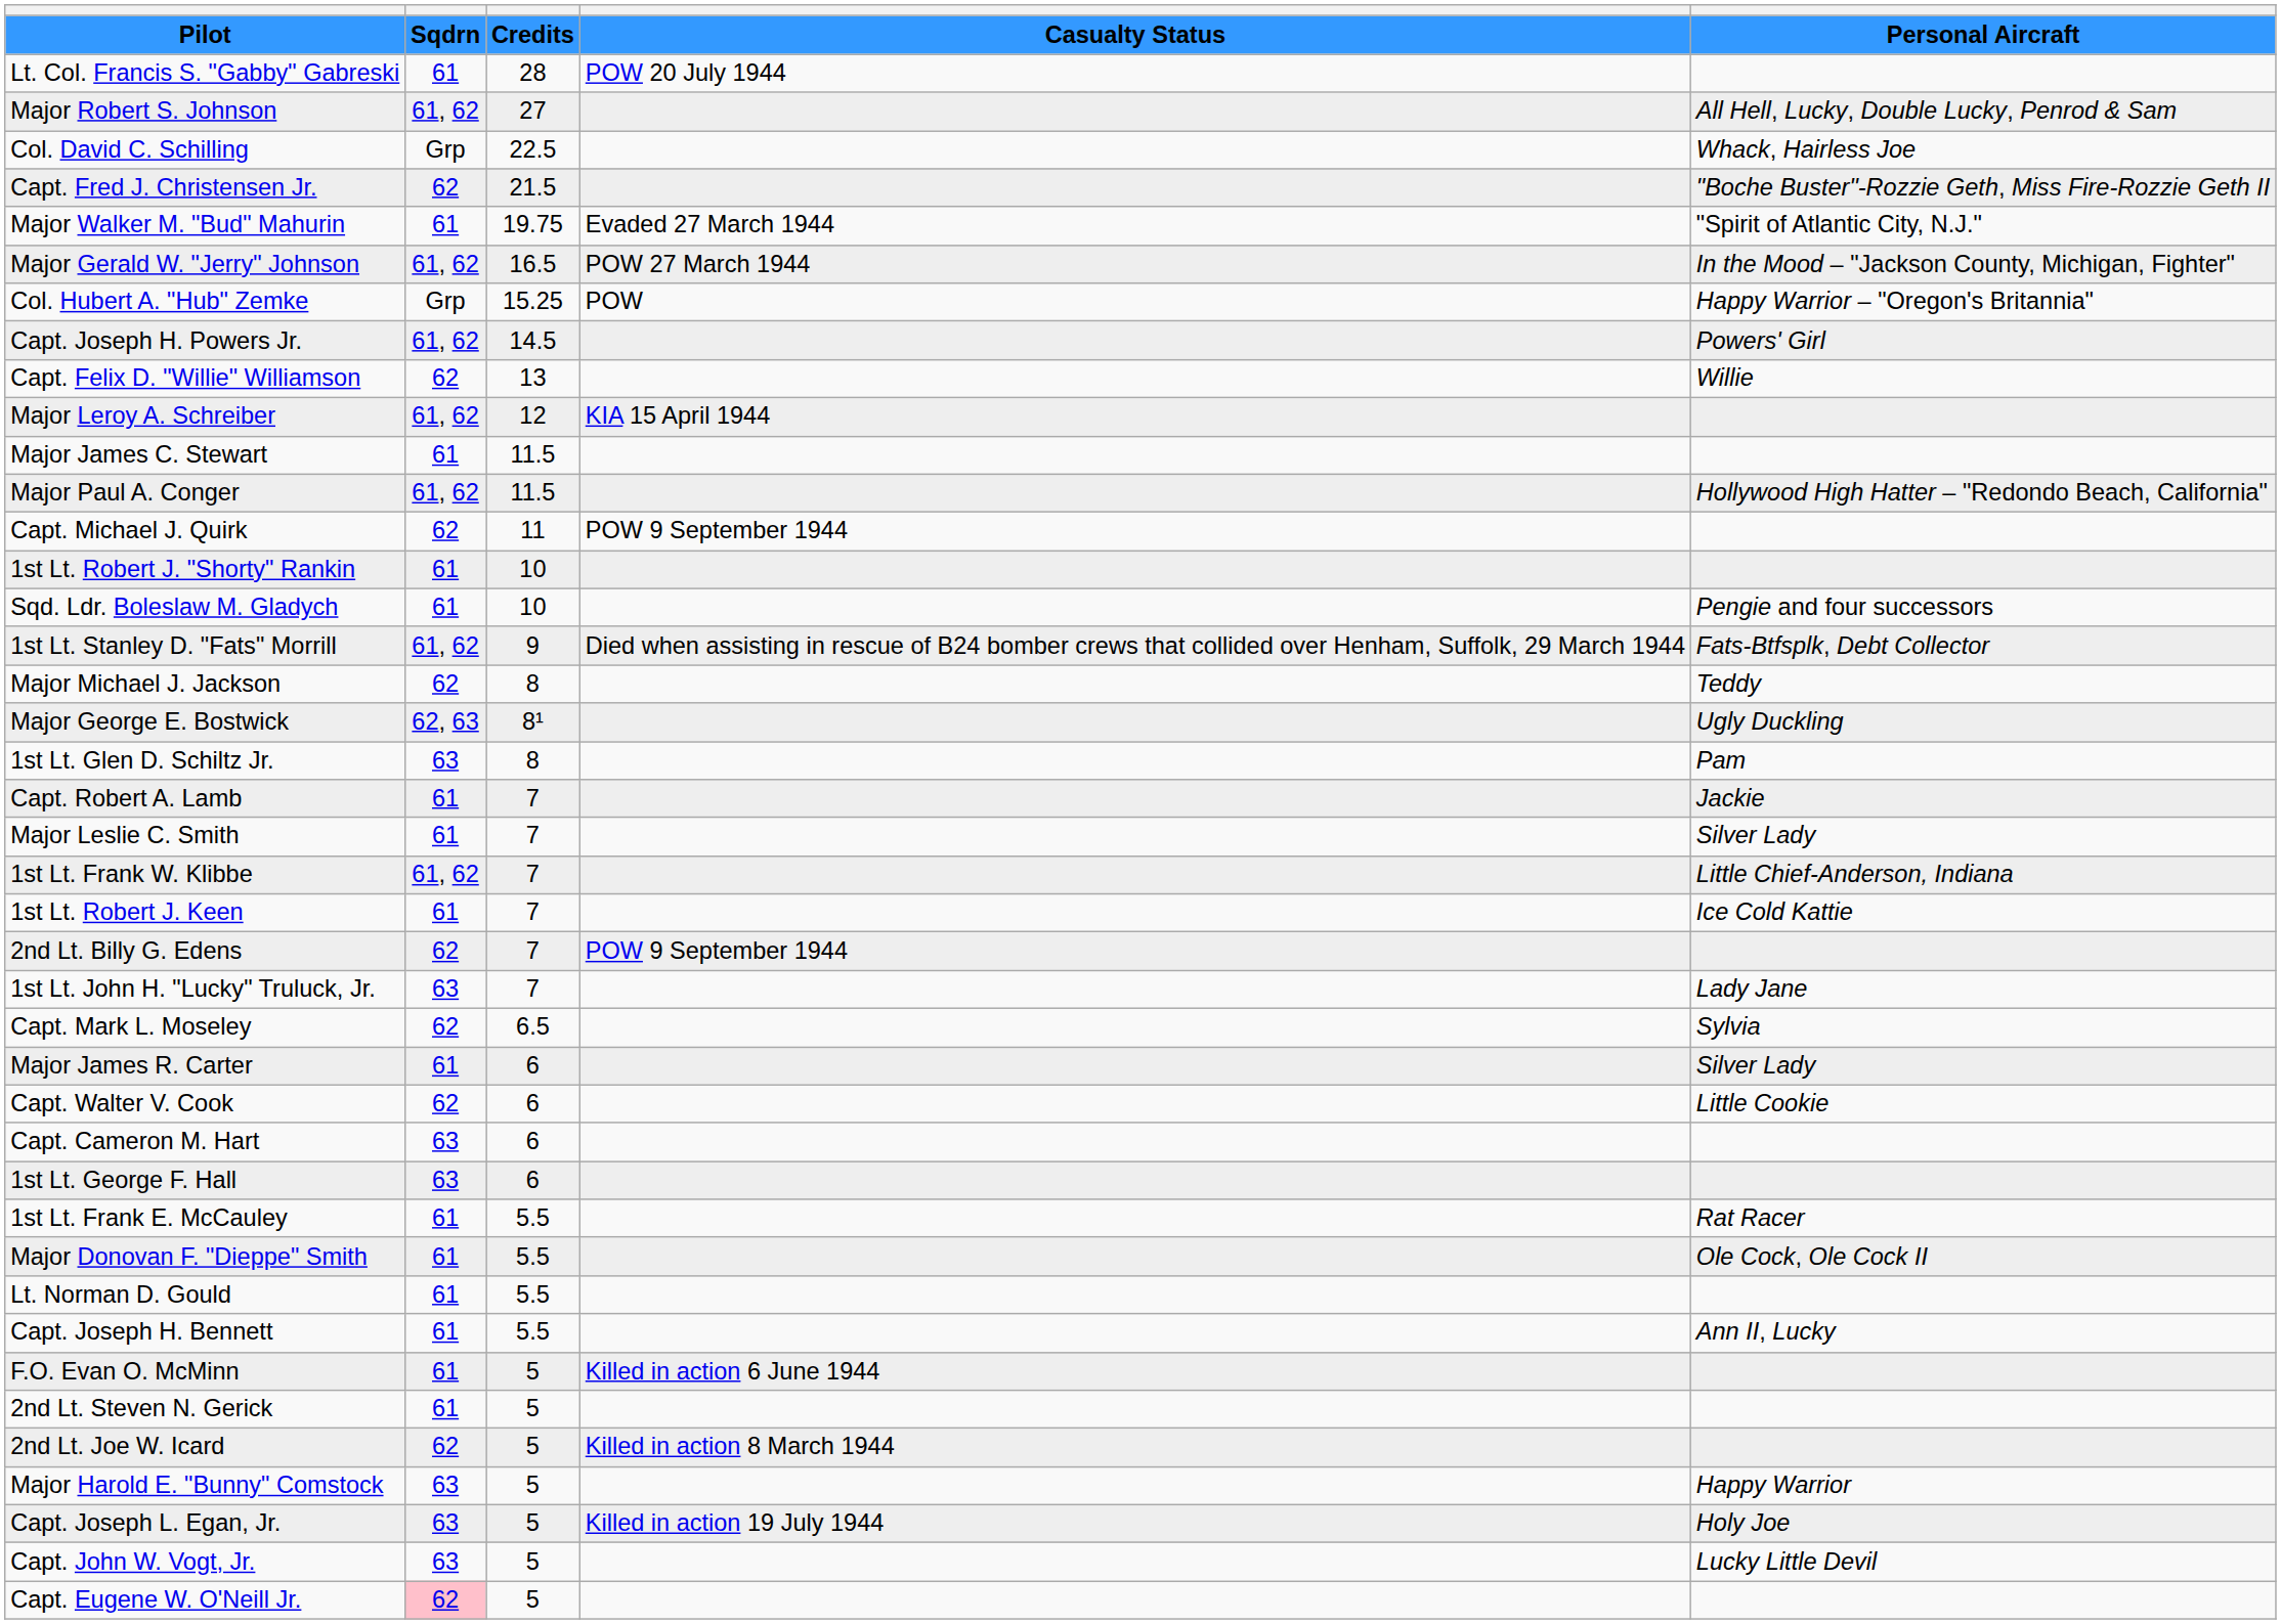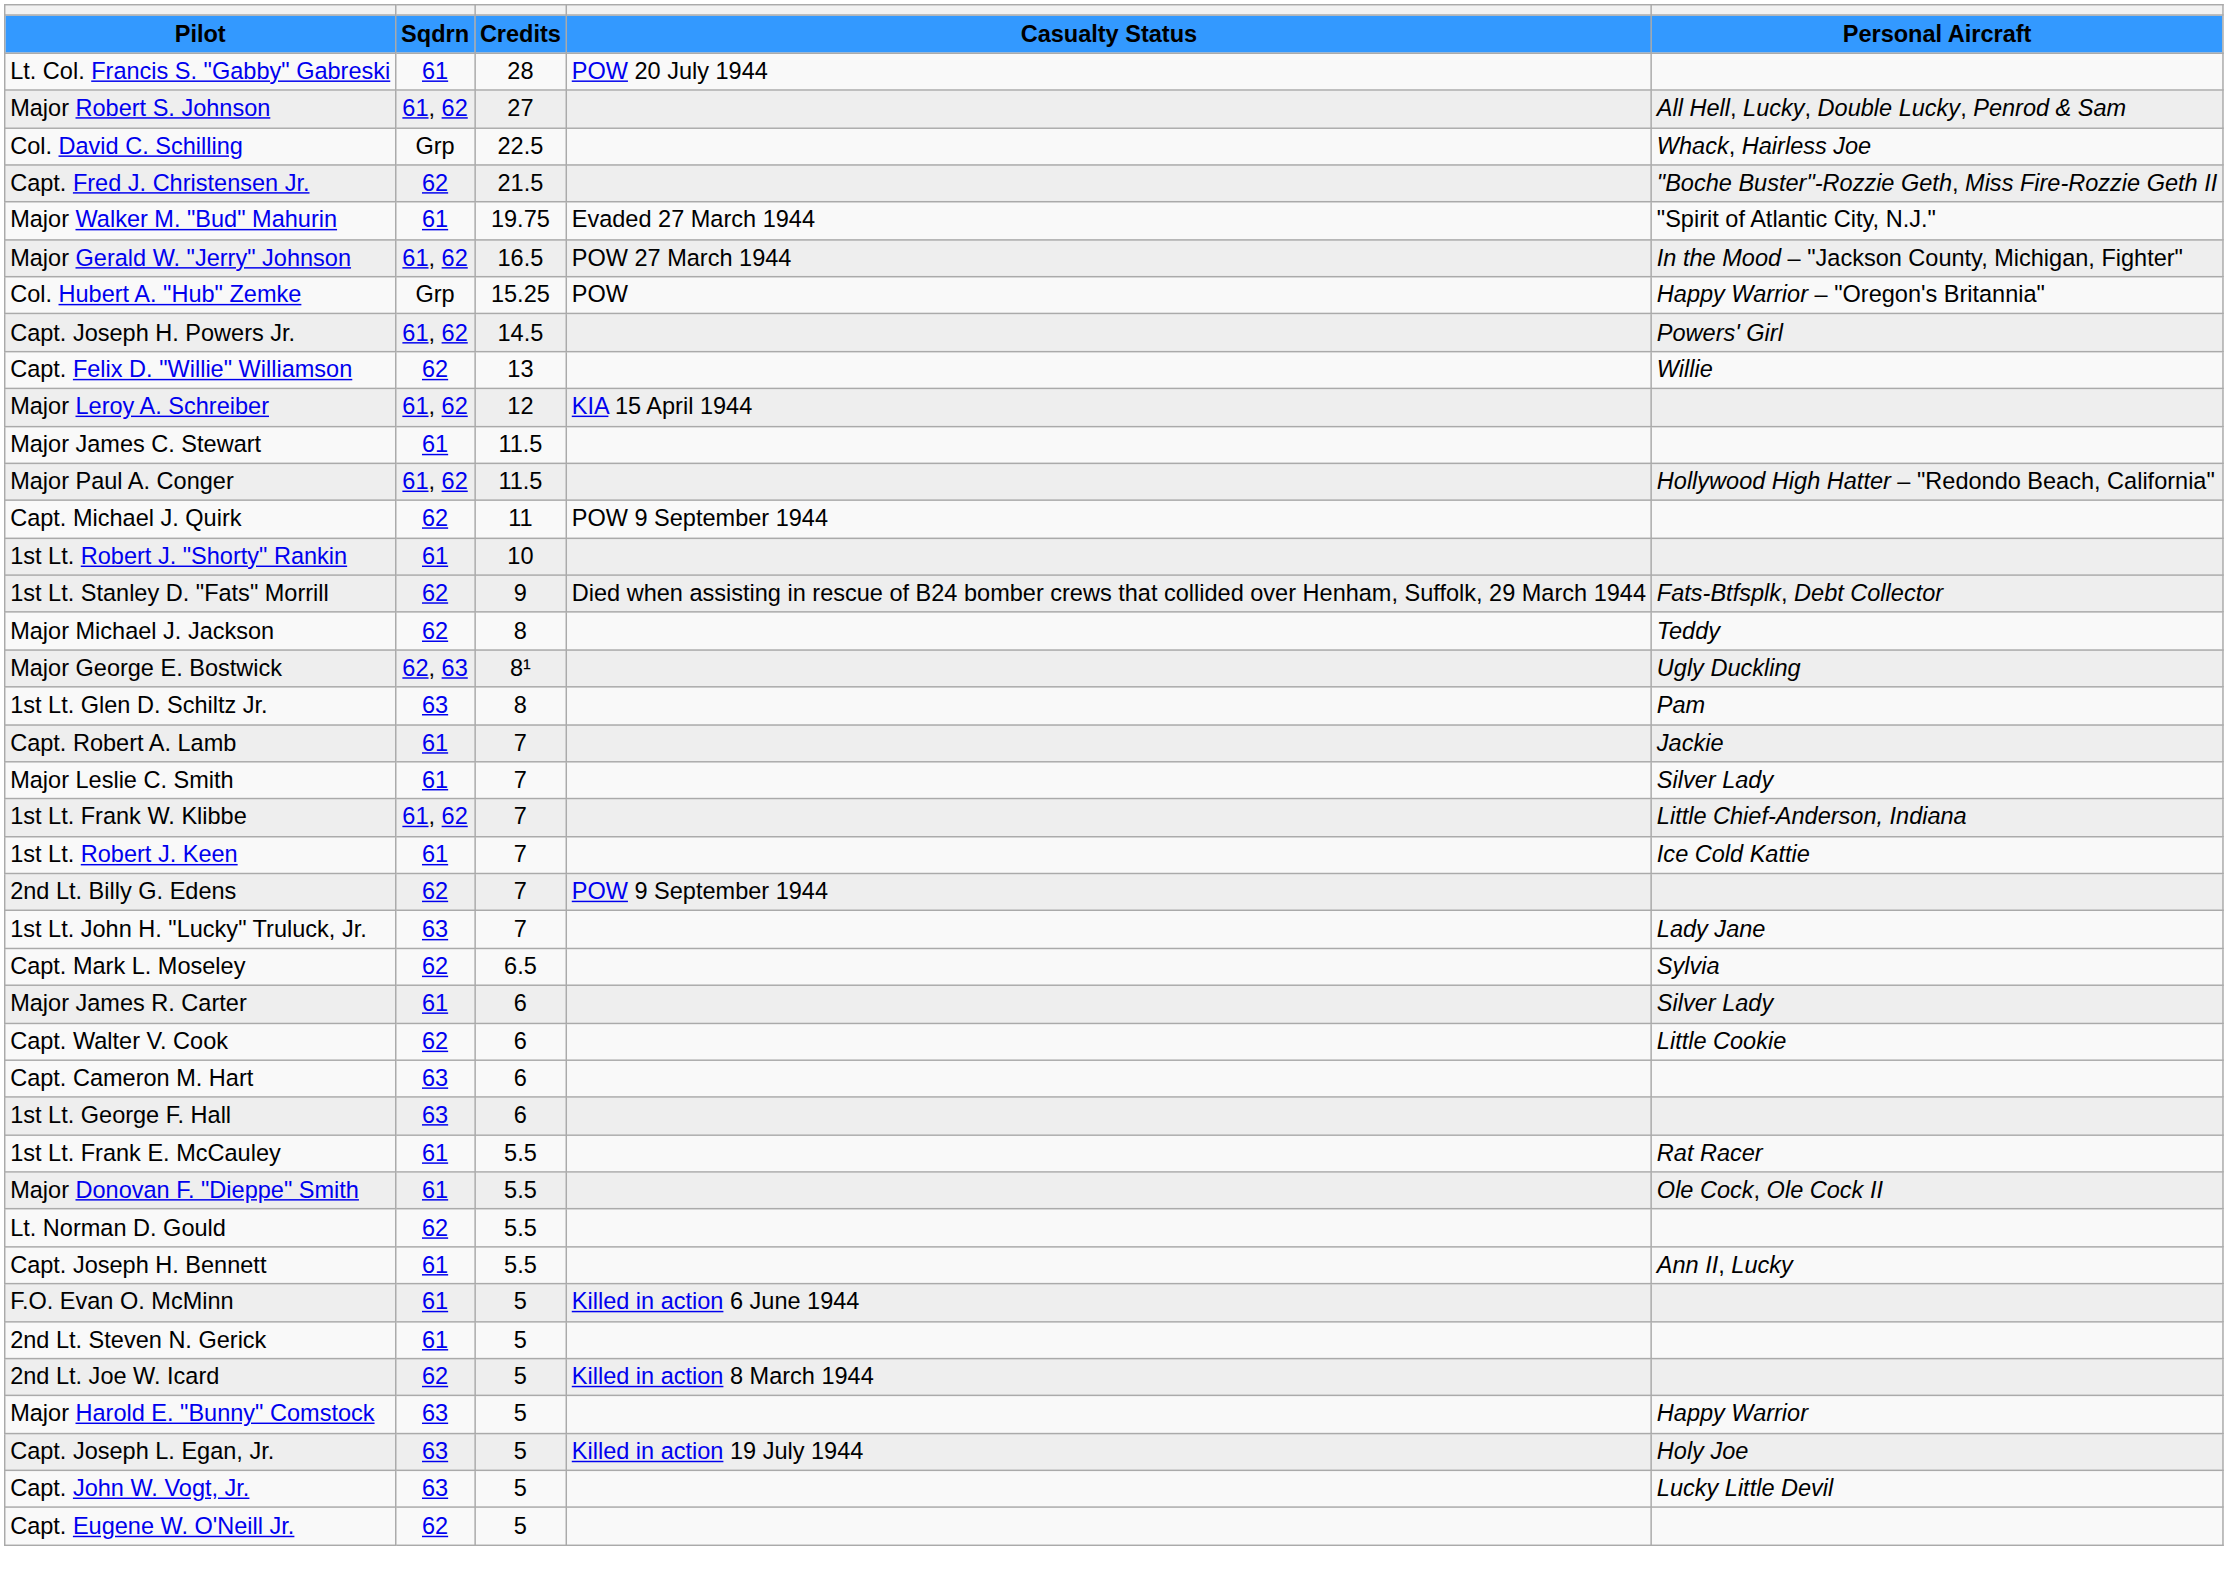 <table class="wikitable">
 <tr>
 <th></th>
 <th></th>
 <th></th>
 <th></th>
 <th></th>
 </tr>
 <tr style="background:#39f;">
 <td align=center><span><strong>Pilot</strong></span></td>
 <td><span><strong>Sqdrn</strong></span></td>
 <td><span><strong>Credits</strong></span></td>
 <td align=center><span><strong>Casualty Status</strong></span></td>
 <td align=center><span><strong>Personal Aircraft</strong></span></td>
 </tr>
 <tr>
 <td>Lt. Col. <a href='#'>Francis S. "Gabby" Gabreski</a></td>
 <td align=center><a href='#'>61</a></td>
 <td align=center>28</td>
 <td><a href='#'>POW</a> 20 July 1944</td>
 <td></td>
 </tr>
 <tr style="background:#eee;">
 <td>Major <a href='#'>Robert S. Johnson</a></td>
 <td align=center><a href='#'>61</a>, <a href='#'>62</a></td>
 <td align=center>27</td>
 <td></td>
 <td><em>All Hell</em>, <em>Lucky</em>, <em>Double Lucky</em>, <em>Penrod & Sam</em></td>
 </tr>
 <tr>
 <td>Col. <a href='#'>David C. Schilling</a></td>
 <td align=center>Grp</td>
 <td align=center>22.5</td>
 <td></td>
 <td><em>Whack</em>, <em>Hairless Joe</em></td>
 </tr>
 <tr style="background:#eee;">
 <td>Capt. <a href='#'>Fred J. Christensen Jr.</a></td>
 <td align=center><a href='#'>62</a></td>
 <td align=center>21.5</td>
 <td></td>
 <td><em>"Boche Buster"-Rozzie Geth</em>, <em>Miss Fire-Rozzie Geth II</em></td>
 </tr>
 <tr>
 <td>Major <a href='#'>Walker M. "Bud" Mahurin</a></td>
 <td align=center><a href='#'>61</a></td>
 <td align=center>19.75</td>
 <td>Evaded 27 March 1944</td>
 <td>"Spirit of Atlantic City, N.J."</td>
 </tr>
 <tr style="background:#eee;">
 <td>Major <a href='#'>Gerald W. "Jerry" Johnson</a></td>
 <td align=center><a href='#'>61</a>, <a href='#'>62</a></td>
 <td align=center>16.5</td>
 <td>POW 27 March 1944</td>
 <td><em>In the Mood</em> – "Jackson County, Michigan, Fighter"</td>
 </tr>
 <tr>
 <td>Col. <a href='#'>Hubert A. "Hub" Zemke</a></td>
 <td align=center>Grp</td>
 <td align=center>15.25</td>
 <td>POW</td>
 <td><em>Happy Warrior</em> – "Oregon's Britannia"</td>
 </tr>
 <tr style="background:#eee;">
 <td>Capt. Joseph H. Powers Jr.</td>
 <td align=center><a href='#'>61</a>, <a href='#'>62</a></td>
 <td align=center>14.5</td>
 <td></td>
 <td><em>Powers' Girl</em></td>
 </tr>
 <tr>
 <td>Capt. <a href='#'>Felix D. "Willie" Williamson</a></td>
 <td align="center"><a href='#'>62</a></td>
 <td align=center>13</td>
 <td></td>
 <td><em>Willie</em></td>
 </tr>
 <tr style="background:#eee;">
 <td>Major <a href='#'>Leroy A. Schreiber</a></td>
 <td align=center><a href='#'>61</a>, <a href='#'>62</a></td>
 <td align=center>12</td>
 <td><a href='#'>KIA</a> 15 April 1944</td>
 <td></td>
 </tr>
 <tr>
 <td>Major James C. Stewart</td>
 <td align=center><a href='#'>61</a></td>
 <td align=center>11.5</td>
 <td></td>
 <td></td>
 </tr>
 <tr style="background:#eee;">
 <td>Major Paul A. Conger</td>
 <td align=center><a href='#'>61</a>, <a href='#'>62</a></td>
 <td align=center>11.5</td>
 <td></td>
 <td><em>Hollywood High Hatter</em> – "Redondo Beach, California"</td>
 </tr>
 <tr>
 <td>Capt. Michael J. Quirk</td>
 <td align=center><a href='#'>62</a></td>
 <td align=center>11</td>
 <td>POW 9 September 1944</td>
 <td></td>
 </tr>
 <tr style="background:#eee;">
 <td>1st Lt. <a href='#'>Robert J. "Shorty" Rankin</a></td>
 <td align="center"><a href='#'>61</a></td>
 <td align=center>10</td>
 <td></td>
 <td></td>
 </tr>
-<tr>
-<td>Sqd. Ldr. <a href='#'>Boleslaw M. Gladych</a></td>
-<td align=center><a href='#'>61</a></td>
-<td align=center>10</td>
-<td></td>
-<td><em>Pengie</em> and four successors</td>
-</tr>
 <tr style="background:#eee;">
 <td>1st Lt. Stanley D. "Fats" Morrill</td>
-<td align=center><a href='#'>61</a>, <a href='#'>62</a></td>
+<td align=center><a href='#'>62</a></td>
 <td align=center>9</td>
 <td>Died when assisting in rescue of B24 bomber crews that collided over Henham, Suffolk, 29 March 1944</td>
 <td><em>Fats-Btfsplk</em>, <em>Debt Collector</em></td>
 </tr>
 <tr>
 <td>Major Michael J. Jackson</td>
 <td align=center><a href='#'>62</a></td>
 <td align=center>8</td>
 <td></td>
 <td><em>Teddy</em></td>
 </tr>
 <tr style="background:#eee;">
 <td>Major George E. Bostwick</td>
 <td align=center><a href='#'>62</a>, <a href='#'>63</a></td>
 <td align=center>8¹</td>
 <td></td>
 <td><em>Ugly Duckling</em></td>
 </tr>
 <tr>
 <td>1st Lt. Glen D. Schiltz Jr.</td>
 <td align=center><a href='#'>63</a></td>
 <td align=center>8</td>
 <td></td>
 <td><em>Pam</em></td>
 </tr>
 <tr style="background:#eee;">
 <td>Capt. Robert A. Lamb</td>
 <td align=center><a href='#'>61</a></td>
 <td align=center>7</td>
 <td></td>
 <td><em>Jackie</em></td>
 </tr>
 <tr>
 <td>Major Leslie C. Smith</td>
 <td align=center><a href='#'>61</a></td>
 <td align=center>7</td>
 <td></td>
 <td><em>Silver Lady</em></td>
 </tr>
 <tr style="background:#eee;">
 <td>1st Lt. Frank W. Klibbe</td>
 <td align=center><a href='#'>61</a>, <a href='#'>62</a></td>
 <td align=center>7</td>
 <td></td>
 <td><em>Little Chief-Anderson, Indiana</em></td>
 </tr>
 <tr>
 <td>1st Lt. <a href='#'>Robert J. Keen</a></td>
 <td align=center><a href='#'>61</a></td>
 <td align=center>7</td>
 <td></td>
 <td><em>Ice Cold Kattie</em></td>
 </tr>
 <tr style="background:#eee;">
 <td>2nd Lt. Billy G. Edens</td>
 <td align=center><a href='#'>62</a></td>
 <td align=center>7</td>
 <td><a href='#'>POW</a> 9 September 1944</td>
 <td></td>
 </tr>
 <tr>
 <td>1st Lt. John H. "Lucky" Truluck, Jr.</td>
 <td align=center><a href='#'>63</a></td>
 <td align=center>7</td>
 <td></td>
 <td><em>Lady Jane</em></td>
 </tr>
 <tr>
 <td>Capt. Mark L. Moseley</td>
 <td align=center><a href='#'>62</a></td>
 <td align=center>6.5</td>
 <td></td>
 <td><em>Sylvia</em></td>
 </tr>
 <tr style="background:#eee;">
 <td>Major James R. Carter</td>
 <td align=center><a href='#'>61</a></td>
 <td align=center>6</td>
 <td></td>
 <td><em>Silver Lady</em></td>
 </tr>
 <tr>
 <td>Capt. Walter V. Cook</td>
 <td align=center><a href='#'>62</a></td>
 <td align=center>6</td>
 <td></td>
 <td><em>Little Cookie</em></td>
 </tr>
 <tr>
 <td>Capt. Cameron M. Hart</td>
 <td align=center><a href='#'>63</a></td>
 <td align=center>6</td>
 <td></td>
 <td></td>
 </tr>
 <tr style="background:#eee;">
 <td>1st Lt. George F. Hall</td>
 <td align=center><a href='#'>63</a></td>
 <td align=center>6</td>
 <td></td>
 <td></td>
 </tr>
 <tr>
 <td>1st Lt. Frank E. McCauley</td>
 <td align=center><a href='#'>61</a></td>
 <td align=center>5.5</td>
 <td></td>
 <td><em>Rat Racer</em></td>
 </tr>
 <tr style="background:#eee;">
 <td>Major <a href='#'>Donovan F. "Dieppe" Smith</a></td>
 <td align=center><a href='#'>61</a></td>
 <td align=center>5.5</td>
 <td></td>
 <td><em>Ole Cock</em>, <em>Ole Cock II</em></td>
 </tr>
 <tr>
 <td>Lt. Norman D. Gould</td>
-<td align=center><a href='#'>61</a></td>
+<td align=center><a href='#'>62</a></td>
 <td align=center>5.5</td>
 <td></td>
 <td></td>
 </tr>
 <tr>
 <td>Capt. Joseph H. Bennett</td>
 <td align=center><a href='#'>61</a></td>
 <td align=center>5.5</td>
 <td></td>
 <td><em>Ann II</em>, <em>Lucky</em></td>
 </tr>
 <tr style="background:#eee;">
 <td>F.O. Evan O. McMinn</td>
 <td align=center><a href='#'>61</a></td>
 <td align=center>5</td>
 <td><a href='#'>Killed in action</a> 6 June 1944</td>
 <td></td>
 </tr>
 <tr>
 <td>2nd Lt. Steven N. Gerick</td>
 <td align=center><a href='#'>61</a></td>
 <td align=center>5</td>
 <td></td>
 <td></td>
 </tr>
 <tr style="background:#eee;">
 <td>2nd Lt. Joe W. Icard</td>
 <td align=center><a href='#'>62</a></td>
 <td align=center>5</td>
 <td><a href='#'>Killed in action</a> 8 March 1944</td>
 <td></td>
 </tr>
 <tr>
 <td>Major <a href='#'>Harold E. "Bunny" Comstock</a></td>
 <td align=center><a href='#'>63</a></td>
 <td align=center>5</td>
 <td></td>
 <td><em>Happy Warrior</em></td>
 </tr>
 <tr style="background:#eee;">
 <td>Capt. Joseph L. Egan, Jr.</td>
 <td align=center><a href='#'>63</a></td>
 <td align=center>5</td>
 <td><a href='#'>Killed in action</a> 19 July 1944</td>
 <td><em>Holy Joe</em></td>
 </tr>
 <tr>
 <td>Capt. <a href='#'>John W. Vogt, Jr.</a></td>
 <td align=center><a href='#'>63</a></td>
 <td align=center>5</td>
 <td></td>
 <td><em>Lucky Little Devil</em></td>
 </tr>
 <tr>
 <td>Capt. <a href='#'>Eugene W. O'Neill Jr.</a></td>
-<td align=center style="background: pink;"><a href='#'>62</a></td>
+<td align=center><a href='#'>62</a></td>
 <td align=center>5</td>
 <td></td>
 <td></td>
 </tr>
 </table>
